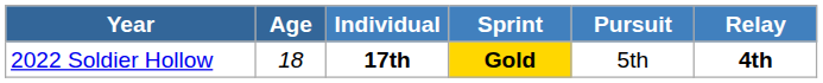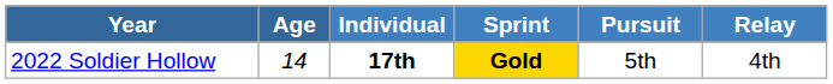 <table class="wikitable" style="font-size:95%; text-align:center; border:grey solid 1px; border-collapse:collapse; background:#ffffff;">
 <tr>
 <th style="background-color:#369; color:white;    width:160px;">Year</th>
 <th style="background-color:#369; color:white;    width:40px;">Age</th>
 <th style="background-color:#4180be; color:white; width:75px;">Individual</th>
 <th style="background-color:#4180be; color:white; width:75px;">Sprint</th>
 <th style="background-color:#4180be; color:white; width:75px;">Pursuit</th>
 <th style="background-color:#4180be; color:white; width:75px;">Relay</th>
 </tr>
 <tr>
 <td align=left> <a href='#'>2022 Soldier Hollow</a></td>
-<td><em>18</em></td>
+<td><em>14</em></td>
 <td><strong>17th</strong></td>
 <td style="background:gold"><strong>Gold</strong></td>
 <td>5th</td>
-<td><strong>4th</strong></td>
+<td>4th</td>
 </tr>
 </table>
